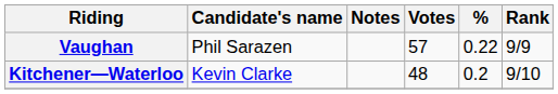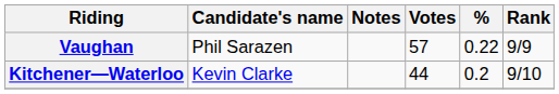 <table class="wikitable sortable plainrowheaders">
 <tr>
 </tr>
 <tr>
 <th scope="col">Riding</th>
 <th scope="col">Candidate's name</th>
 <th scope="col">Notes</th>
 <th scope="col">Votes</th>
 <th scope="col">%</th>
 <th scope="col">Rank</th>
 </tr>
 <tr>
 <th scope="row"><a href='#'>Vaughan</a></th>
 <td>Phil Sarazen</td>
 <td></td>
 <td>57</td>
 <td>0.22</td>
 <td>9/9</td>
 </tr>
 <tr>
 <th scope="row"><a href='#'>Kitchener—Waterloo</a></th>
 <td><a href='#'>Kevin Clarke</a></td>
 <td></td>
-<td>48</td>
+<td>44</td>
 <td>0.2</td>
 <td>9/10</td>
 </tr>
 <tr>
 </tr>
 </table>
